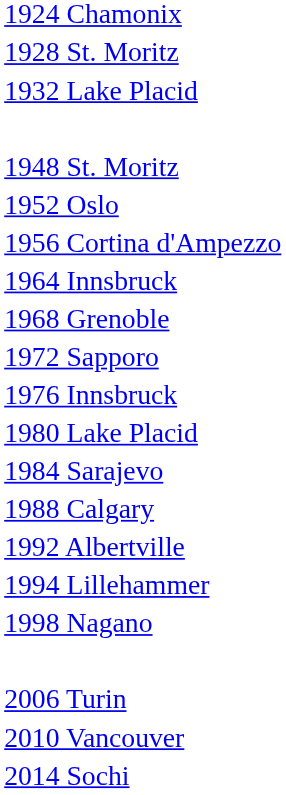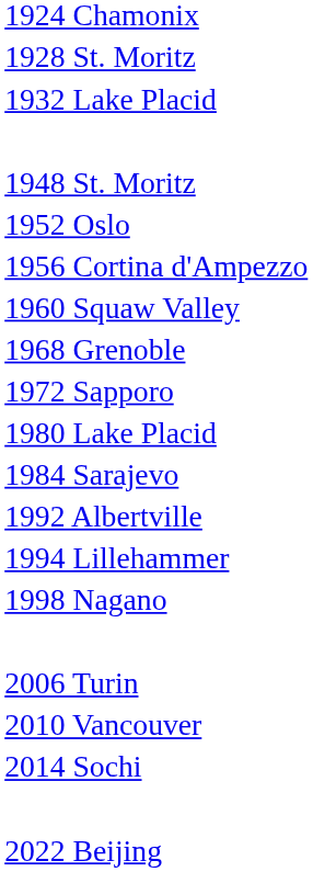 <table>
 <tr>
 <td><a href='#'>1924 Chamonix</a><br></td>
 <td></td>
 <td></td>
 <td></td>
 </tr>
 <tr>
 <td><a href='#'>1928 St. Moritz</a><br></td>
 <td></td>
 <td></td>
 <td></td>
 </tr>
 <tr>
 <td><a href='#'>1932 Lake Placid</a><br></td>
 <td></td>
 <td></td>
 <td></td>
 </tr>
 <tr valign="top">
 <td><br></td>
 <td></td>
 <td></td>
 <td></td>
 </tr>
 <tr>
 <td><a href='#'>1948 St. Moritz</a><br></td>
 <td></td>
 <td></td>
 <td></td>
 </tr>
 <tr>
 <td><a href='#'>1952 Oslo</a><br></td>
 <td></td>
 <td></td>
 <td></td>
 </tr>
 <tr valign="top">
 <td><a href='#'>1956 Cortina d'Ampezzo</a><br></td>
 <td></td>
 <td></td>
 <td></td>
 </tr>
 <tr>
-<td><a href='#'>1964 Innsbruck</a><br></td>
+<td><a href='#'>1960 Squaw Valley</a><br></td>
 <td></td>
 <td></td>
 <td></td>
 </tr>
 <tr>
 <td><a href='#'>1968 Grenoble</a><br></td>
 <td></td>
 <td></td>
 <td></td>
 </tr>
 <tr>
 <td><a href='#'>1972 Sapporo</a><br></td>
 <td></td>
 <td></td>
 <td></td>
 </tr>
 <tr>
-<td><a href='#'>1976 Innsbruck</a><br></td>
-<td></td>
-<td></td>
-<td></td>
-</tr>
-<tr>
 <td><a href='#'>1980 Lake Placid</a><br></td>
 <td></td>
 <td></td>
 <td></td>
 </tr>
 <tr>
 <td><a href='#'>1984 Sarajevo</a><br></td>
-<td></td>
-<td></td>
-<td></td>
-</tr>
-<tr>
-<td><a href='#'>1988 Calgary</a><br></td>
 <td></td>
 <td></td>
 <td></td>
 </tr>
 <tr>
 <td><a href='#'>1992 Albertville</a><br></td>
 <td></td>
 <td></td>
 <td></td>
 </tr>
 <tr>
 <td><a href='#'>1994 Lillehammer</a><br></td>
 <td></td>
 <td></td>
 <td></td>
 </tr>
 <tr>
 <td><a href='#'>1998 Nagano</a><br></td>
 <td></td>
 <td></td>
 <td></td>
 </tr>
 <tr>
 <td><br></td>
 <td></td>
 <td></td>
 <td></td>
 </tr>
 <tr>
 <td><a href='#'>2006 Turin</a><br></td>
 <td></td>
 <td></td>
 <td></td>
 </tr>
 <tr>
 <td><a href='#'>2010 Vancouver</a><br></td>
 <td></td>
 <td></td>
 <td></td>
 </tr>
 <tr>
 <td><a href='#'>2014 Sochi</a><br></td>
 <td></td>
 <td></td>
 <td></td>
 </tr>
 <tr>
 <td><br></td>
 <td></td>
 <td></td>
 <td></td>
 </tr>
 <tr>
+<td><a href='#'>2022 Beijing</a> <br></td>
+<td></td>
+<td></td>
+<td></td>
+</tr>
+<tr>
 </tr>
 </table>
